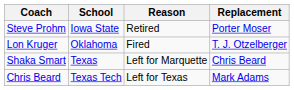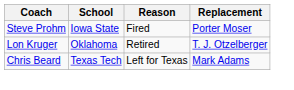 <table class="wikitable">
 <tr>
 <th>Coach</th>
 <th>School</th>
 <th>Reason</th>
 <th>Replacement</th>
 </tr>
 <tr>
 <td><a href='#'>Steve Prohm</a></td>
 <td><a href='#'>Iowa State</a></td>
-<td>Retired</td>
+<td>Fired</td>
 <td><a href='#'>Porter Moser</a></td>
 </tr>
 <tr>
 <td><a href='#'>Lon Kruger</a></td>
 <td><a href='#'>Oklahoma</a></td>
-<td>Fired</td>
+<td>Retired</td>
 <td><a href='#'>T. J. Otzelberger</a></td>
-</tr>
-<tr>
-<td><a href='#'>Shaka Smart</a></td>
-<td><a href='#'>Texas</a></td>
-<td>Left for Marquette</td>
-<td><a href='#'>Chris Beard</a></td>
 </tr>
 <tr>
 <td><a href='#'>Chris Beard</a></td>
 <td><a href='#'>Texas Tech</a></td>
 <td>Left for Texas</td>
 <td><a href='#'>Mark Adams</a></td>
 </tr>
 </table>
